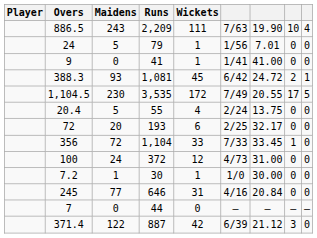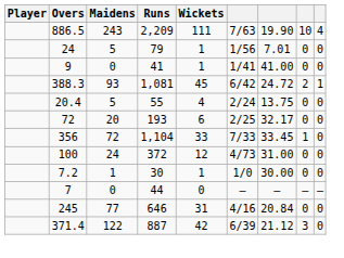 <table class="wikitable sortable" style="text-align:center">
 <tr>
 <th>Player</th>
 <th>Overs</th>
 <th>Maidens</th>
 <th>Runs</th>
 <th>Wickets</th>
 <th><br></th>
 <th></th>
 <th></th>
 <th></th>
 </tr>
 <tr>
 <td align="left"></td>
 <td>886.5</td>
 <td>243</td>
 <td>2,209</td>
 <td>111</td>
 <td>7/63</td>
 <td>19.90</td>
 <td>10</td>
 <td>4</td>
 </tr>
 <tr>
 <td align="left"></td>
 <td>24</td>
 <td>5</td>
 <td>79</td>
 <td>1</td>
 <td>1/56</td>
 <td>7.01</td>
 <td>0</td>
 <td>0</td>
 </tr>
 <tr>
 <td align="left"></td>
 <td>9</td>
 <td>0</td>
 <td>41</td>
 <td>1</td>
 <td>1/41</td>
 <td>41.00</td>
 <td>0</td>
 <td>0</td>
 </tr>
 <tr>
 <td align="left"></td>
 <td>388.3</td>
 <td>93</td>
 <td>1,081</td>
 <td>45</td>
 <td>6/42</td>
 <td>24.72</td>
 <td>2</td>
 <td>1</td>
 </tr>
 <tr>
 <td align="left"></td>
-<td>1,104.5</td>
-<td>230</td>
-<td>3,535</td>
-<td>172</td>
-<td>7/49</td>
-<td>20.55</td>
-<td>17</td>
-<td>5</td>
-</tr>
-<tr>
-<td align="left"></td>
 <td>20.4</td>
 <td>5</td>
 <td>55</td>
 <td>4</td>
 <td>2/24</td>
 <td>13.75</td>
 <td>0</td>
 <td>0</td>
 </tr>
 <tr>
 <td align="left"></td>
 <td>72</td>
 <td>20</td>
 <td>193</td>
 <td>6</td>
 <td>2/25</td>
 <td>32.17</td>
 <td>0</td>
 <td>0</td>
 </tr>
 <tr>
 <td align="left"></td>
 <td>356</td>
 <td>72</td>
 <td>1,104</td>
 <td>33</td>
 <td>7/33</td>
 <td>33.45</td>
 <td>1</td>
 <td>0</td>
 </tr>
 <tr>
 <td align="left"></td>
 <td>100</td>
 <td>24</td>
 <td>372</td>
 <td>12</td>
 <td>4/73</td>
 <td>31.00</td>
 <td>0</td>
 <td>0</td>
 </tr>
 <tr>
 <td align="left"></td>
 <td>7.2</td>
 <td>1</td>
 <td>30</td>
 <td>1</td>
 <td>1/0</td>
 <td>30.00</td>
 <td>0</td>
 <td>0</td>
 </tr>
 <tr>
 <td align="left"></td>
+<td>7</td>
+<td>0</td>
+<td>44</td>
+<td>0</td>
+<td>–</td>
+<td>–</td>
+<td>–</td>
+<td>–</td>
+</tr>
+<tr>
+<td align="left"></td>
 <td>245</td>
 <td>77</td>
 <td>646</td>
 <td>31</td>
 <td>4/16</td>
 <td>20.84</td>
 <td>0</td>
 <td>0</td>
-</tr>
-<tr>
-<td align="left"></td>
-<td>7</td>
-<td>0</td>
-<td>44</td>
-<td>0</td>
-<td>–</td>
-<td>–</td>
-<td>–</td>
-<td>–</td>
 </tr>
 <tr>
 <td align="left"></td>
 <td>371.4</td>
 <td>122</td>
 <td>887</td>
 <td>42</td>
 <td>6/39</td>
 <td>21.12</td>
 <td>3</td>
 <td>0</td>
 </tr>
 </table>
